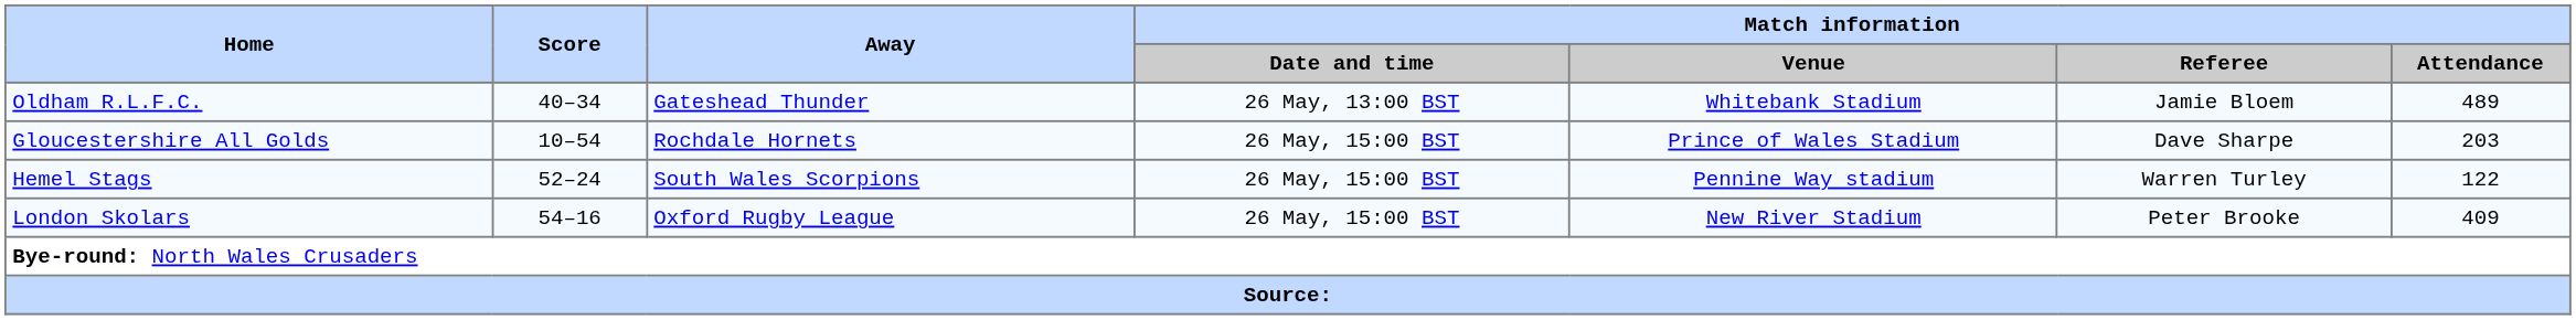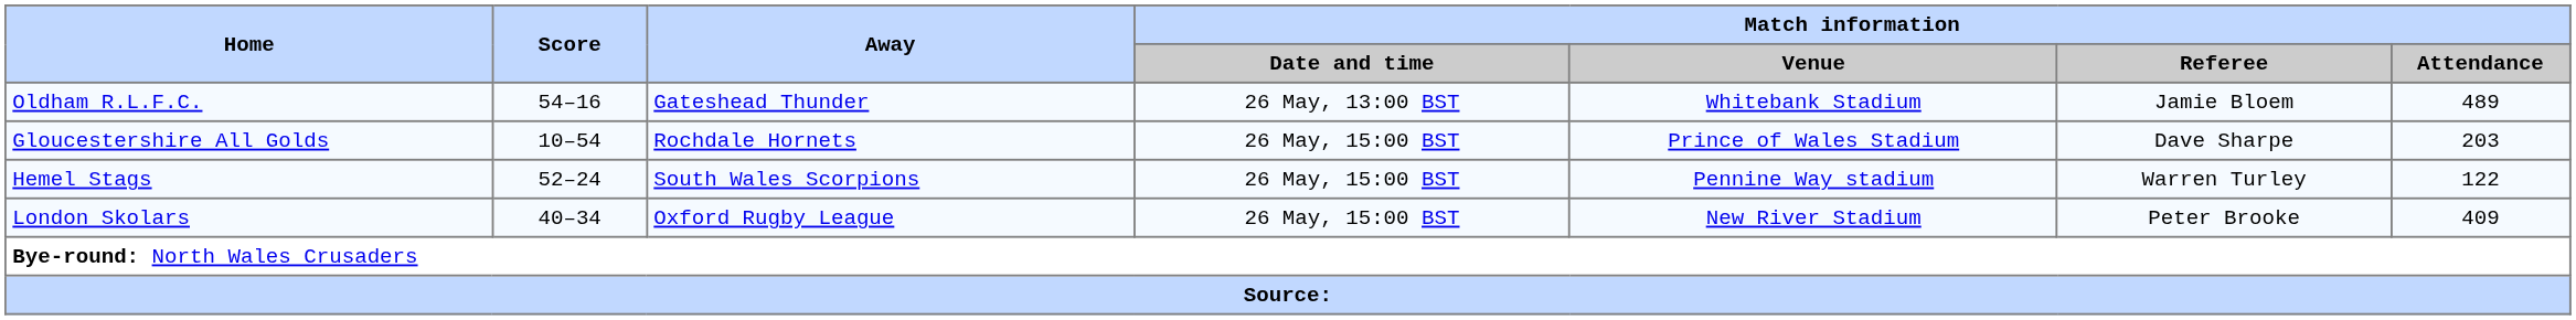 <table border=1 style="border-collapse:collapse; font-size:80%; text-align:center;" cellpadding=3 cellspacing=0 width=100%>
 <tr bgcolor=#C1D8FF>
 <th rowspan=2 width=19%>Home</th>
 <th rowspan=2 width=6%>Score</th>
 <th rowspan=2 width=19%>Away</th>
 <th colspan=6>Match information</th>
 </tr>
 <tr bgcolor=#CCCCCC>
 <th width=17%>Date and time</th>
 <th width=19%>Venue</th>
 <th width=13%>Referee</th>
 <th width=7%>Attendance</th>
 </tr>
 <tr bgcolor=#F5FAFF>
 <td align=left> <a href='#'>Oldham R.L.F.C.</a></td>
-<td>40–34</td>
+<td>54–16</td>
 <td align=left> <a href='#'>Gateshead Thunder</a></td>
 <td>26 May, 13:00 <a href='#'>BST</a></td>
 <td><a href='#'>Whitebank Stadium</a></td>
 <td>Jamie Bloem</td>
 <td>489</td>
 </tr>
 <tr bgcolor=#F5FAFF>
 <td align=left> <a href='#'>Gloucestershire All Golds</a></td>
 <td>10–54</td>
 <td align=left> <a href='#'>Rochdale Hornets</a></td>
 <td>26 May, 15:00 <a href='#'>BST</a></td>
 <td><a href='#'>Prince of Wales Stadium</a></td>
 <td>Dave Sharpe</td>
 <td>203</td>
 </tr>
 <tr bgcolor=#F5FAFF>
 <td align=left> <a href='#'>Hemel Stags</a></td>
 <td>52–24</td>
 <td align=left> <a href='#'>South Wales Scorpions</a></td>
 <td>26 May, 15:00 <a href='#'>BST</a></td>
 <td><a href='#'>Pennine Way stadium</a></td>
 <td>Warren Turley</td>
 <td>122</td>
 </tr>
 <tr bgcolor=#F5FAFF>
 <td align=left> <a href='#'>London Skolars</a></td>
-<td>54–16</td>
+<td>40–34</td>
 <td align=left> <a href='#'>Oxford Rugby League</a></td>
 <td>26 May, 15:00 <a href='#'>BST</a></td>
 <td><a href='#'>New River Stadium</a></td>
 <td>Peter Brooke</td>
 <td>409</td>
 </tr>
 <tr>
 <td colspan="7" align="left"><strong>Bye-round:</strong>  <a href='#'>North Wales Crusaders</a></td>
 </tr>
 <tr bgcolor=#C1D8FF>
 <th colspan=12>Source:</th>
 </tr>
 </table>
